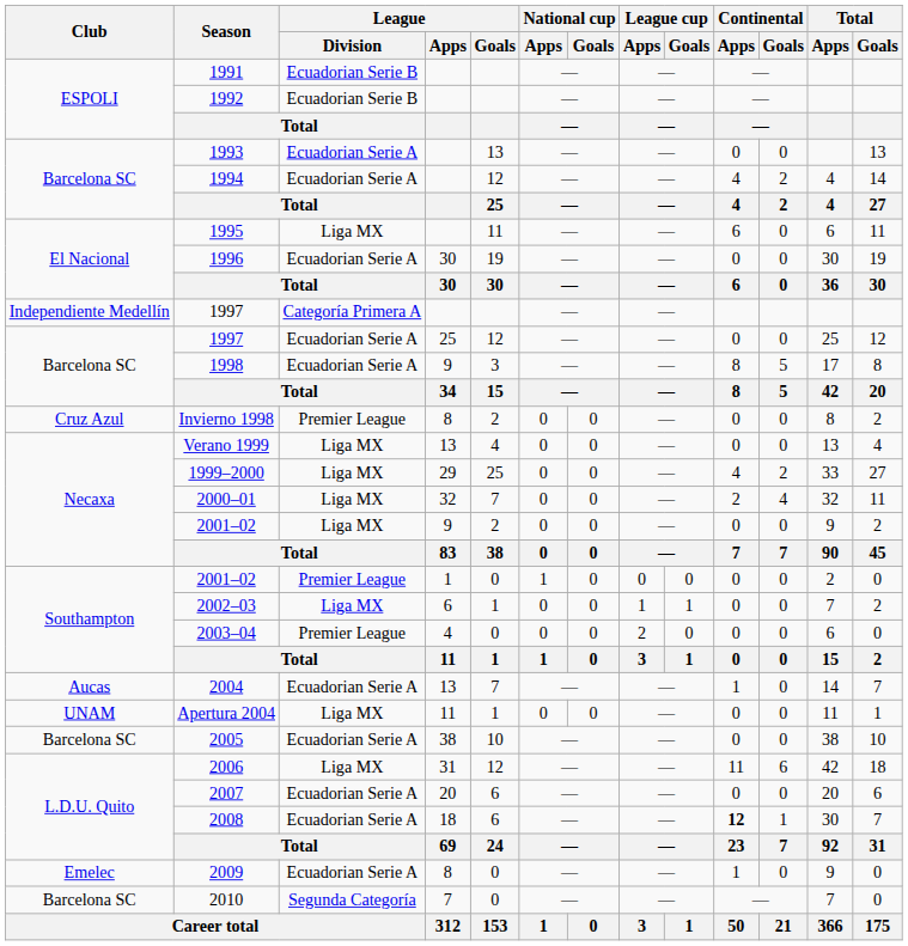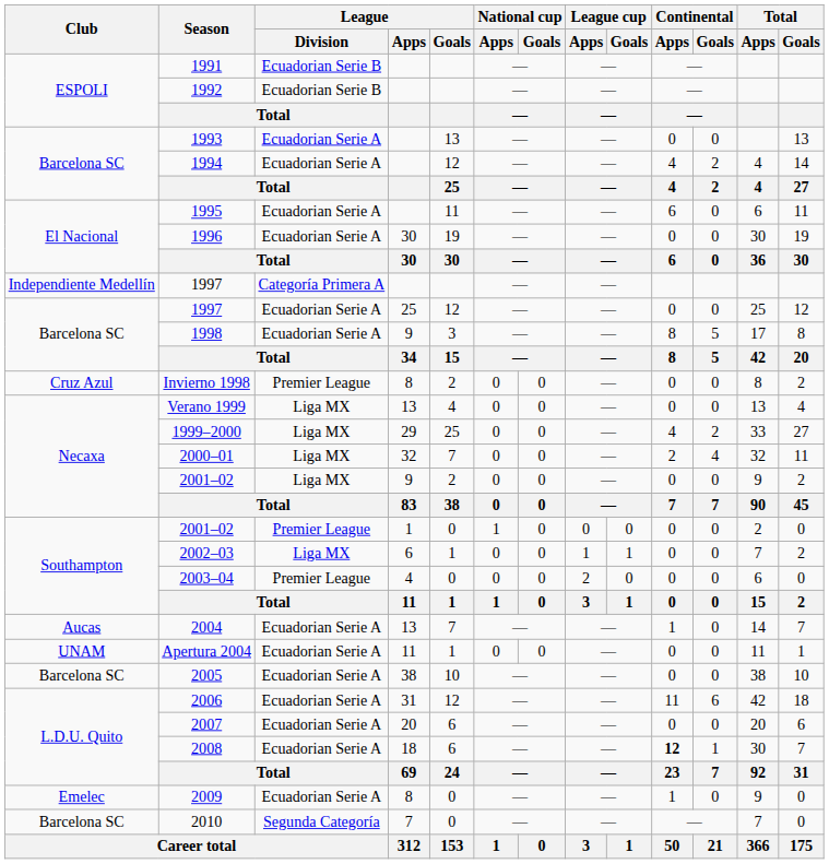 <table class="wikitable" style="text-align:center">
 <tr>
 <th rowspan="2">Club</th>
 <th rowspan="2">Season</th>
 <th colspan="3">League</th>
 <th colspan="2">National cup</th>
 <th colspan="2">League cup</th>
 <th colspan="2">Continental</th>
 <th colspan="2">Total</th>
 </tr>
 <tr>
 <th>Division</th>
 <th>Apps</th>
 <th>Goals</th>
 <th>Apps</th>
 <th>Goals</th>
 <th>Apps</th>
 <th>Goals</th>
 <th>Apps</th>
 <th>Goals</th>
 <th>Apps</th>
 <th>Goals</th>
 </tr>
 <tr>
 <td rowspan="3"><a href='#'>ESPOLI</a></td>
 <td><a href='#'>1991</a></td>
 <td><a href='#'>Ecuadorian Serie B</a></td>
 <td></td>
 <td></td>
 <td colspan="2">—</td>
 <td colspan="2">—</td>
 <td colspan="2">—</td>
 <td></td>
 <td></td>
 </tr>
 <tr>
 <td><a href='#'>1992</a></td>
 <td>Ecuadorian Serie B</td>
 <td></td>
 <td></td>
 <td colspan="2">—</td>
 <td colspan="2">—</td>
 <td colspan="2">—</td>
 <td></td>
 <td></td>
 </tr>
 <tr>
 <th colspan="2">Total</th>
 <th></th>
 <th></th>
 <th colspan="2">—</th>
 <th colspan=2>—</th>
 <th colspan=2>—</th>
 <th></th>
 <th></th>
 </tr>
 <tr>
 <td rowspan="3"><a href='#'>Barcelona SC</a></td>
 <td><a href='#'>1993</a></td>
 <td><a href='#'>Ecuadorian Serie A</a></td>
 <td></td>
 <td>13</td>
 <td colspan="2">—</td>
 <td colspan="2">—</td>
 <td>0</td>
 <td>0</td>
 <td></td>
 <td>13</td>
 </tr>
 <tr>
 <td><a href='#'>1994</a></td>
 <td>Ecuadorian Serie A</td>
 <td></td>
 <td>12</td>
 <td colspan="2">—</td>
 <td colspan="2">—</td>
 <td>4</td>
 <td>2</td>
 <td>4</td>
 <td>14</td>
 </tr>
 <tr>
 <th colspan="2">Total</th>
 <th></th>
 <th>25</th>
 <th colspan=2>—</th>
 <th colspan=2>—</th>
 <th>4</th>
 <th>2</th>
 <th>4</th>
 <th>27</th>
 </tr>
 <tr>
 <td rowspan="3"><a href='#'>El Nacional</a></td>
 <td><a href='#'>1995</a></td>
-<td>Liga MX</td>
+<td>Ecuadorian Serie A</td>
 <td></td>
 <td>11</td>
 <td colspan="2">—</td>
 <td colspan="2">—</td>
 <td>6</td>
 <td>0</td>
 <td>6</td>
 <td>11</td>
 </tr>
 <tr>
 <td><a href='#'>1996</a></td>
 <td>Ecuadorian Serie A</td>
 <td>30</td>
 <td>19</td>
 <td colspan="2">—</td>
 <td colspan="2">—</td>
 <td>0</td>
 <td>0</td>
 <td>30</td>
 <td>19</td>
 </tr>
 <tr>
 <th colspan="2">Total</th>
 <th>30</th>
 <th>30</th>
 <th colspan=2>—</th>
 <th colspan=2>—</th>
 <th>6</th>
 <th>0</th>
 <th>36</th>
 <th>30</th>
 </tr>
 <tr>
 <td><a href='#'>Independiente Medellín</a></td>
 <td>1997</td>
 <td><a href='#'>Categoría Primera A</a></td>
 <td></td>
 <td></td>
 <td colspan="2">—</td>
 <td colspan="2">—</td>
 <td></td>
 <td></td>
 <td></td>
 <td></td>
 </tr>
 <tr>
 <td rowspan="3">Barcelona SC</td>
 <td><a href='#'>1997</a></td>
 <td>Ecuadorian Serie A</td>
 <td>25</td>
 <td>12</td>
 <td colspan="2">—</td>
 <td colspan="2">—</td>
 <td>0</td>
 <td>0</td>
 <td>25</td>
 <td>12</td>
 </tr>
 <tr>
 <td><a href='#'>1998</a></td>
 <td>Ecuadorian Serie A</td>
 <td>9</td>
 <td>3</td>
 <td colspan="2">—</td>
 <td colspan="2">—</td>
 <td>8</td>
 <td>5</td>
 <td>17</td>
 <td>8</td>
 </tr>
 <tr>
 <th colspan="2">Total</th>
 <th>34</th>
 <th>15</th>
 <th colspan=2>—</th>
 <th colspan=2>—</th>
 <th>8</th>
 <th>5</th>
 <th>42</th>
 <th>20</th>
 </tr>
 <tr>
 <td><a href='#'>Cruz Azul</a></td>
 <td><a href='#'>Invierno 1998</a></td>
 <td>Premier League</td>
 <td>8</td>
 <td>2</td>
 <td>0</td>
 <td>0</td>
 <td colspan="2">—</td>
 <td>0</td>
 <td>0</td>
 <td>8</td>
 <td>2</td>
 </tr>
 <tr>
 <td rowspan="5"><a href='#'>Necaxa</a></td>
 <td><a href='#'>Verano 1999</a></td>
 <td>Liga MX</td>
 <td>13</td>
 <td>4</td>
 <td>0</td>
 <td>0</td>
 <td colspan="2">—</td>
 <td>0</td>
 <td>0</td>
 <td>13</td>
 <td>4</td>
 </tr>
 <tr>
 <td><a href='#'>1999–2000</a></td>
 <td>Liga MX</td>
 <td>29</td>
 <td>25</td>
 <td>0</td>
 <td>0</td>
 <td colspan="2">—</td>
 <td>4</td>
 <td>2</td>
 <td>33</td>
 <td>27</td>
 </tr>
 <tr>
 <td><a href='#'>2000–01</a></td>
 <td>Liga MX</td>
 <td>32</td>
 <td>7</td>
 <td>0</td>
 <td>0</td>
 <td colspan="2">—</td>
 <td>2</td>
 <td>4</td>
 <td>32</td>
 <td>11</td>
 </tr>
 <tr>
 <td><a href='#'>2001–02</a></td>
 <td>Liga MX</td>
 <td>9</td>
 <td>2</td>
 <td>0</td>
 <td>0</td>
 <td colspan="2">—</td>
 <td>0</td>
 <td>0</td>
 <td>9</td>
 <td>2</td>
 </tr>
 <tr>
 <th colspan="2">Total</th>
 <th>83</th>
 <th>38</th>
 <th>0</th>
 <th>0</th>
 <th colspan=2>—</th>
 <th>7</th>
 <th>7</th>
 <th>90</th>
 <th>45</th>
 </tr>
 <tr>
 <td rowspan="4"><a href='#'>Southampton</a></td>
 <td><a href='#'>2001–02</a></td>
 <td><a href='#'>Premier League</a></td>
 <td>1</td>
 <td>0</td>
 <td>1</td>
 <td>0</td>
 <td>0</td>
 <td>0</td>
 <td>0</td>
 <td>0</td>
 <td>2</td>
 <td>0</td>
 </tr>
 <tr>
 <td><a href='#'>2002–03</a></td>
 <td><a href='#'>Liga MX</a></td>
 <td>6</td>
 <td>1</td>
 <td>0</td>
 <td>0</td>
 <td>1</td>
 <td>1</td>
 <td>0</td>
 <td>0</td>
 <td>7</td>
 <td>2</td>
 </tr>
 <tr>
 <td><a href='#'>2003–04</a></td>
 <td>Premier League</td>
 <td>4</td>
 <td>0</td>
 <td>0</td>
 <td>0</td>
 <td>2</td>
 <td>0</td>
 <td>0</td>
 <td>0</td>
 <td>6</td>
 <td>0</td>
 </tr>
 <tr>
 <th colspan="2">Total</th>
 <th>11</th>
 <th>1</th>
 <th>1</th>
 <th>0</th>
 <th>3</th>
 <th>1</th>
 <th>0</th>
 <th>0</th>
 <th>15</th>
 <th>2</th>
 </tr>
 <tr>
 <td><a href='#'>Aucas</a></td>
 <td><a href='#'>2004</a></td>
 <td>Ecuadorian Serie A</td>
 <td>13</td>
 <td>7</td>
 <td colspan="2">—</td>
 <td colspan="2">—</td>
 <td>1</td>
 <td>0</td>
 <td>14</td>
 <td>7</td>
 </tr>
 <tr>
 <td><a href='#'>UNAM</a></td>
 <td><a href='#'>Apertura 2004</a></td>
-<td>Liga MX</td>
+<td>Ecuadorian Serie A</td>
 <td>11</td>
 <td>1</td>
 <td>0</td>
 <td>0</td>
 <td colspan="2">—</td>
 <td>0</td>
 <td>0</td>
 <td>11</td>
 <td>1</td>
 </tr>
 <tr>
 <td>Barcelona SC</td>
 <td><a href='#'>2005</a></td>
 <td>Ecuadorian Serie A</td>
 <td>38</td>
 <td>10</td>
 <td colspan="2">—</td>
 <td colspan="2">—</td>
 <td>0</td>
 <td>0</td>
 <td>38</td>
 <td>10</td>
 </tr>
 <tr>
 <td rowspan="4"><a href='#'>L.D.U. Quito</a></td>
 <td><a href='#'>2006</a></td>
-<td>Liga MX</td>
+<td>Ecuadorian Serie A</td>
 <td>31</td>
 <td>12</td>
 <td colspan="2">—</td>
 <td colspan="2">—</td>
 <td>11</td>
 <td>6</td>
 <td>42</td>
 <td>18</td>
 </tr>
 <tr>
 <td><a href='#'>2007</a></td>
 <td>Ecuadorian Serie A</td>
 <td>20</td>
 <td>6</td>
 <td colspan="2">—</td>
 <td colspan="2">—</td>
 <td>0</td>
 <td>0</td>
 <td>20</td>
 <td>6</td>
 </tr>
 <tr>
 <td><a href='#'>2008</a></td>
 <td>Ecuadorian Serie A</td>
 <td>18</td>
 <td>6</td>
 <td colspan="2">—</td>
 <td colspan="2">—</td>
 <td><strong>12</strong></td>
 <td>1</td>
 <td>30</td>
 <td>7</td>
 </tr>
 <tr>
 <th colspan="2">Total</th>
 <th>69</th>
 <th>24</th>
 <th colspan=2>—</th>
 <th colspan=2>—</th>
 <th>23</th>
 <th>7</th>
 <th>92</th>
 <th>31</th>
 </tr>
 <tr>
 <td><a href='#'>Emelec</a></td>
 <td><a href='#'>2009</a></td>
 <td>Ecuadorian Serie A</td>
 <td>8</td>
 <td>0</td>
 <td colspan="2">—</td>
 <td colspan="2">—</td>
 <td>1</td>
 <td>0</td>
 <td>9</td>
 <td>0</td>
 </tr>
 <tr>
 <td>Barcelona SC</td>
 <td>2010</td>
 <td><a href='#'>Segunda Categoría</a></td>
 <td>7</td>
 <td>0</td>
 <td colspan="2">—</td>
 <td colspan="2">—</td>
 <td colspan="2">—</td>
 <td>7</td>
 <td>0</td>
 </tr>
 <tr>
 <th colspan="3">Career total</th>
 <th>312</th>
 <th>153</th>
 <th>1</th>
 <th>0</th>
 <th>3</th>
 <th>1</th>
 <th>50</th>
 <th>21</th>
 <th>366</th>
 <th>175</th>
 </tr>
 </table>
